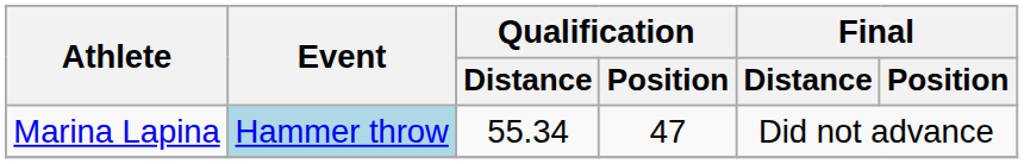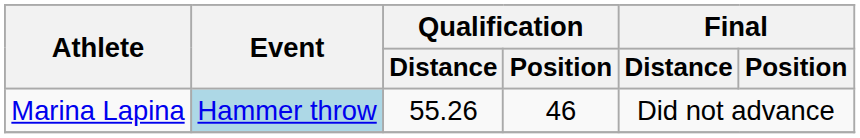 <table class=wikitable style="font-size:90%">
 <tr>
 <th rowspan="2">Athlete</th>
 <th rowspan="2">Event</th>
 <th colspan="2">Qualification</th>
 <th colspan="2">Final</th>
 </tr>
 <tr style="font-size:95%">
 <th>Distance</th>
 <th>Position</th>
 <th>Distance</th>
 <th>Position</th>
 </tr>
 <tr align=center>
 <td align=left><a href='#'>Marina Lapina</a></td>
 <td align=left style="background: lightblue;"><a href='#'>Hammer throw</a></td>
-<td>55.34</td>
-<td>47</td>
+<td>55.26</td>
+<td>46</td>
 <td colspan=2>Did not advance</td>
 </tr>
 <tr>
 </tr>
 </table>
